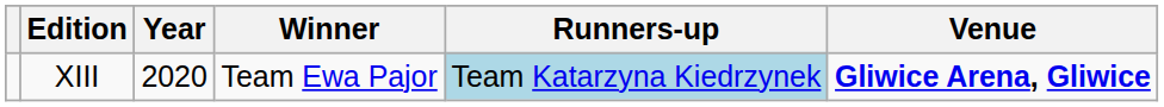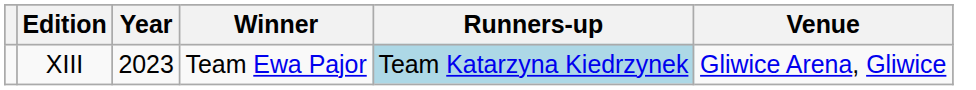 <table class="wikitable sortable" style="font-size:90%; text-align: center;">
 <tr>
 <th></th>
 <th>Edition</th>
 <th>Year</th>
 <th>Winner</th>
 <th>Runners-up</th>
 <th>Venue</th>
 </tr>
 <tr>
 <td></td>
 <td>XIII</td>
-<td>2020</td>
+<td>2023</td>
 <td>Team <a href='#'>Ewa Pajor</a></td>
 <td style="background: lightblue;">Team <a href='#'>Katarzyna Kiedrzynek</a></td>
-<td><strong><a href='#'>Gliwice Arena</a>, <a href='#'>Gliwice</a></strong></td>
+<td><a href='#'>Gliwice Arena</a>, <a href='#'>Gliwice</a></td>
 </tr>
 </table>
